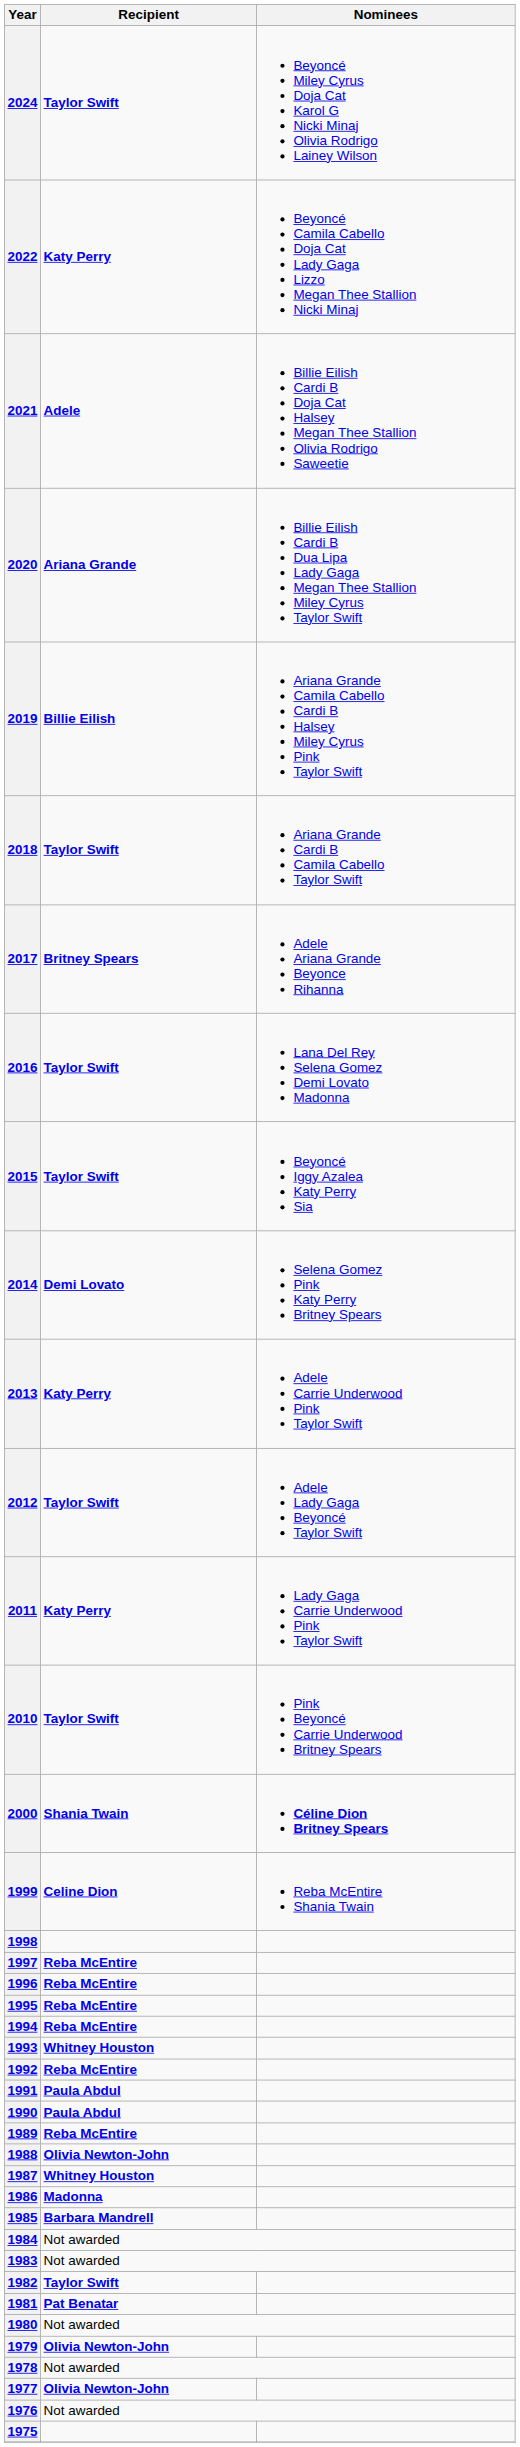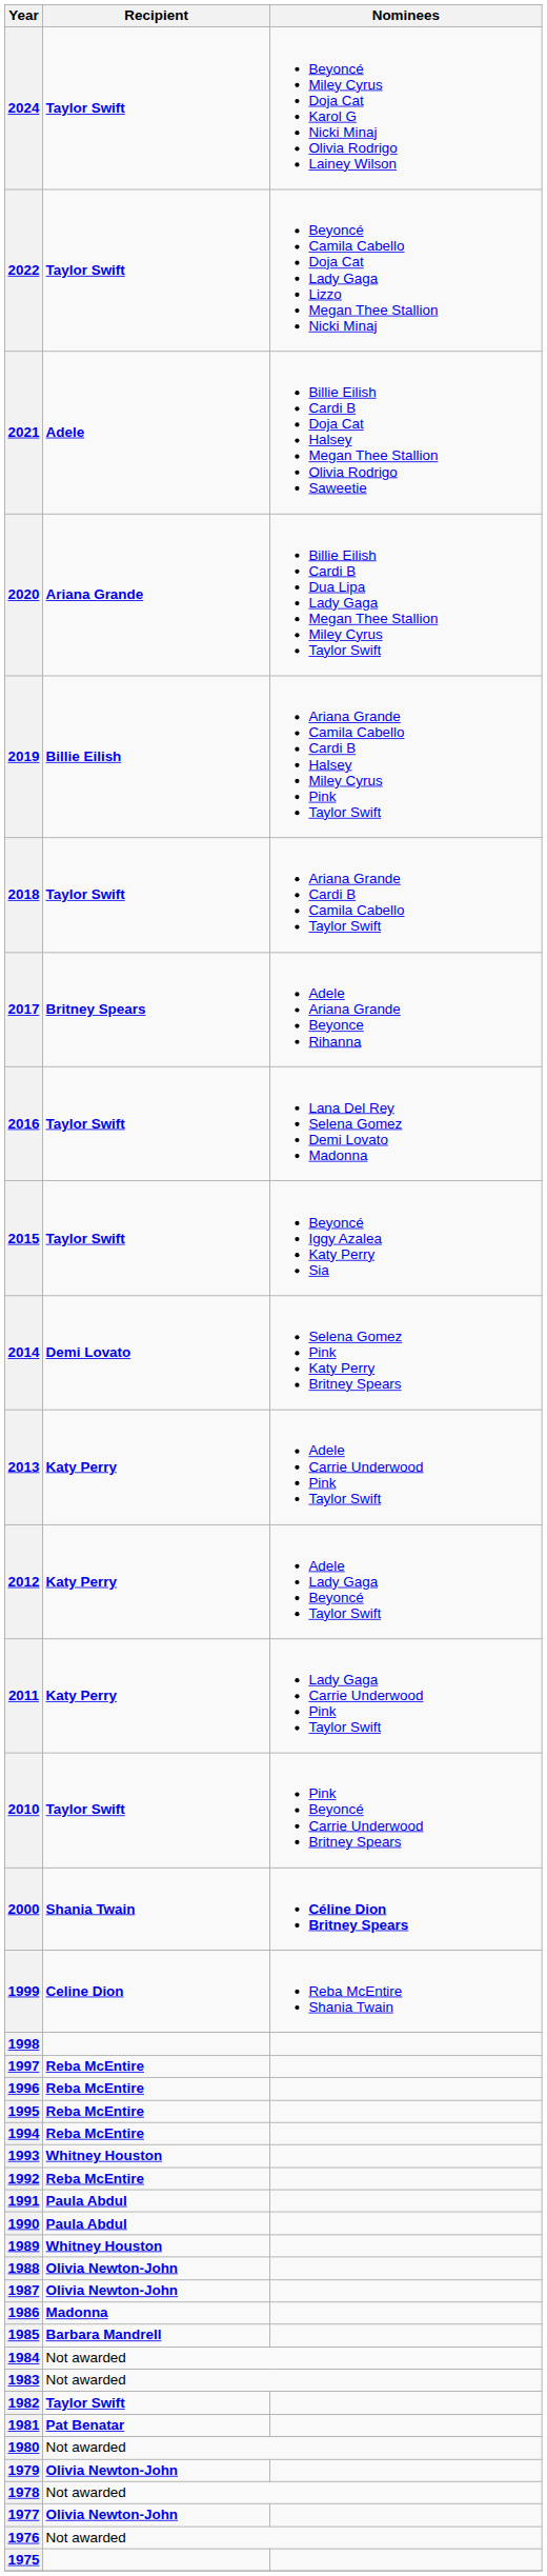 <table class="wikitable sortable">
 <tr>
 <th bgcolor="#efefef">Year</th>
 <th bgcolor="#efefef" width=250px>Recipient</th>
 <th bgcolor="#efefef" width=300px class=unsortable>Nominees</th>
 </tr>
 <tr>
 <th><a href='#'>2024</a></th>
 <td> <strong><a href='#'>Taylor Swift</a></strong></td>
 <td><br><ul><li><a href='#'>Beyoncé</a></li><li><a href='#'>Miley Cyrus</a></li><li><a href='#'>Doja Cat</a></li><li><a href='#'>Karol G</a></li><li><a href='#'>Nicki Minaj</a></li><li><a href='#'>Olivia Rodrigo</a></li><li><a href='#'>Lainey Wilson</a></li></ul></td>
 </tr>
 <tr>
 <th scope="row"><a href='#'>2022</a></th>
-<td> <strong><a href='#'>Katy Perry</a></strong></td>
+<td> <strong><a href='#'>Taylor Swift</a></strong></td>
 <td><br><ul><li><a href='#'>Beyoncé</a></li><li><a href='#'>Camila Cabello</a></li><li><a href='#'>Doja Cat</a></li><li><a href='#'>Lady Gaga</a></li><li><a href='#'>Lizzo</a></li><li><a href='#'>Megan Thee Stallion</a></li><li><a href='#'>Nicki Minaj</a></li></ul></td>
 </tr>
 <tr>
 <th scope="row"><a href='#'>2021</a></th>
 <td> <strong><a href='#'>Adele</a></strong></td>
 <td><br><ul><li><a href='#'>Billie Eilish</a></li><li><a href='#'>Cardi B</a></li><li><a href='#'>Doja Cat</a></li><li><a href='#'>Halsey</a></li><li><a href='#'>Megan Thee Stallion</a></li><li><a href='#'>Olivia Rodrigo</a></li><li><a href='#'>Saweetie</a></li></ul></td>
 </tr>
 <tr>
 <th scope="row"><a href='#'>2020</a></th>
 <td> <strong><a href='#'>Ariana Grande</a></strong></td>
 <td><br><ul><li><a href='#'>Billie Eilish</a></li><li><a href='#'>Cardi B</a></li><li><a href='#'>Dua Lipa</a></li><li><a href='#'>Lady Gaga</a></li><li><a href='#'>Megan Thee Stallion</a></li><li><a href='#'>Miley Cyrus</a></li><li><a href='#'>Taylor Swift</a></li></ul></td>
 </tr>
 <tr>
 <th scope="row"><a href='#'>2019</a></th>
 <td> <strong><a href='#'>Billie Eilish</a></strong></td>
 <td><br><ul><li><a href='#'>Ariana Grande</a></li><li><a href='#'>Camila Cabello</a></li><li><a href='#'>Cardi B</a></li><li><a href='#'>Halsey</a></li><li><a href='#'>Miley Cyrus</a></li><li><a href='#'>Pink</a></li><li><a href='#'>Taylor Swift</a></li></ul></td>
 </tr>
 <tr>
 <th scope="row"><a href='#'>2018</a></th>
 <td> <strong><a href='#'>Taylor Swift</a></strong></td>
 <td><br><ul><li><a href='#'>Ariana Grande</a></li><li><a href='#'>Cardi B</a></li><li><a href='#'>Camila Cabello</a></li><li><a href='#'>Taylor Swift</a></li></ul></td>
 </tr>
 <tr>
 <th scope="row"><a href='#'>2017</a></th>
 <td> <strong><a href='#'>Britney Spears</a></strong></td>
 <td><br><ul><li><a href='#'>Adele</a></li><li><a href='#'>Ariana Grande</a></li><li><a href='#'>Beyonce</a></li><li><a href='#'>Rihanna</a></li></ul></td>
 </tr>
 <tr>
 <th scope="row"><a href='#'>2016</a></th>
 <td> <strong><a href='#'>Taylor Swift</a></strong></td>
 <td><br><ul><li><a href='#'>Lana Del Rey</a></li><li><a href='#'>Selena Gomez</a></li><li><a href='#'>Demi Lovato</a></li><li><a href='#'>Madonna</a></li></ul></td>
 </tr>
 <tr>
 <th scope="row"><a href='#'>2015</a></th>
 <td> <strong><a href='#'>Taylor Swift</a></strong></td>
 <td><br><ul><li><a href='#'>Beyoncé</a></li><li><a href='#'>Iggy Azalea</a></li><li><a href='#'>Katy Perry</a></li><li><a href='#'>Sia</a></li></ul></td>
 </tr>
 <tr>
 <th scope="row"><a href='#'>2014</a></th>
 <td> <strong><a href='#'>Demi Lovato</a></strong></td>
 <td><br><ul><li><a href='#'>Selena Gomez</a></li><li><a href='#'>Pink</a></li><li><a href='#'>Katy Perry</a></li><li><a href='#'>Britney Spears</a></li></ul></td>
 </tr>
 <tr>
 <th scope="row"><a href='#'>2013</a></th>
 <td> <strong><a href='#'>Katy Perry</a></strong></td>
 <td><br><ul><li><a href='#'>Adele</a></li><li><a href='#'>Carrie Underwood</a></li><li><a href='#'>Pink</a></li><li><a href='#'>Taylor Swift</a></li></ul></td>
 </tr>
 <tr>
 <th scope="row"><a href='#'>2012</a></th>
-<td> <strong><a href='#'>Taylor Swift</a></strong></td>
+<td> <strong><a href='#'>Katy Perry</a></strong></td>
 <td><br><ul><li><a href='#'>Adele</a></li><li><a href='#'>Lady Gaga</a></li><li><a href='#'>Beyoncé</a></li><li><a href='#'>Taylor Swift</a></li></ul></td>
 </tr>
 <tr>
 <th scope="row"><a href='#'>2011</a></th>
 <td> <strong><a href='#'>Katy Perry</a></strong></td>
 <td><br><ul><li><a href='#'>Lady Gaga</a></li><li><a href='#'>Carrie Underwood</a></li><li><a href='#'>Pink</a></li><li><a href='#'>Taylor Swift</a></li></ul></td>
 </tr>
 <tr>
 <th scope="row"><a href='#'>2010</a></th>
 <td> <strong><a href='#'>Taylor Swift</a></strong></td>
 <td><br><ul><li><a href='#'>Pink</a></li><li><a href='#'>Beyoncé</a></li><li><a href='#'>Carrie Underwood</a></li><li><a href='#'>Britney Spears</a></li></ul></td>
 </tr>
 <tr>
 <th scope="row"><a href='#'>2000</a></th>
 <td> <strong><a href='#'>Shania Twain</a></strong></td>
 <td><strong><br><ul><li><a href='#'>Céline Dion</a></li><li><a href='#'>Britney Spears</a></li></ul></strong></td>
 </tr>
 <tr>
 <th scope="row"><a href='#'>1999</a></th>
 <td> <strong><a href='#'>Celine Dion</a></strong></td>
 <td><br><ul><li><a href='#'>Reba McEntire</a></li><li><a href='#'>Shania Twain</a></li></ul></td>
 </tr>
 <tr>
 <th scope="row"><a href='#'>1998</a></th>
 <td></td>
 <td></td>
 </tr>
 <tr>
 <th scope="row"><a href='#'>1997</a></th>
 <td> <strong><a href='#'>Reba McEntire</a></strong></td>
 <td></td>
 </tr>
 <tr>
 <th scope="row"><a href='#'>1996</a></th>
 <td> <strong><a href='#'>Reba McEntire</a></strong></td>
 <td></td>
 </tr>
 <tr>
 <th scope="row"><a href='#'>1995</a></th>
 <td> <strong><a href='#'>Reba McEntire</a></strong></td>
 <td></td>
 </tr>
 <tr>
 <th scope="row"><a href='#'>1994</a></th>
 <td> <strong><a href='#'>Reba McEntire</a></strong></td>
 <td></td>
 </tr>
 <tr>
 <th scope="row"><a href='#'>1993</a></th>
 <td> <strong><a href='#'>Whitney Houston</a></strong></td>
 <td></td>
 </tr>
 <tr>
 <th scope="row"><a href='#'>1992</a></th>
 <td> <strong><a href='#'>Reba McEntire</a></strong></td>
 <td></td>
 </tr>
 <tr>
 <th scope="row"><a href='#'>1991</a></th>
 <td> <strong><a href='#'>Paula Abdul</a></strong></td>
 <td></td>
 </tr>
 <tr>
 <th scope="row"><a href='#'>1990</a></th>
 <td> <strong><a href='#'>Paula Abdul</a></strong></td>
 <td></td>
 </tr>
 <tr>
 <th scope="row"><a href='#'>1989</a></th>
-<td> <strong><a href='#'>Reba McEntire</a></strong></td>
+<td> <strong><a href='#'>Whitney Houston</a></strong></td>
 <td></td>
 </tr>
 <tr>
 <th scope="row"><a href='#'>1988</a></th>
 <td> <strong><a href='#'>Olivia Newton-John</a></strong></td>
 <td></td>
 </tr>
 <tr>
 <th scope="row"><a href='#'>1987</a></th>
-<td> <strong><a href='#'>Whitney Houston</a></strong></td>
+<td> <strong><a href='#'>Olivia Newton-John</a></strong></td>
 <td></td>
 </tr>
 <tr>
 <th scope="row"><a href='#'>1986</a></th>
 <td> <strong><a href='#'>Madonna</a></strong></td>
 <td></td>
 </tr>
 <tr>
 <th scope="row"><a href='#'>1985</a></th>
 <td> <strong><a href='#'>Barbara Mandrell</a></strong></td>
 <td></td>
 </tr>
 <tr>
 <th scope="row"><a href='#'>1984</a></th>
 <td colspan="3">Not awarded</td>
 </tr>
 <tr>
 <th scope="row"><a href='#'>1983</a></th>
 <td colspan="3">Not awarded</td>
 </tr>
 <tr>
 <th scope="row"><a href='#'>1982</a></th>
 <td> <strong><a href='#'>Taylor Swift</a></strong></td>
 <td></td>
 </tr>
 <tr>
 <th scope="row"><a href='#'>1981</a></th>
 <td> <strong><a href='#'>Pat Benatar</a></strong></td>
 <td></td>
 </tr>
 <tr>
 <th scope="row"><a href='#'>1980</a></th>
 <td colspan="3">Not awarded</td>
 </tr>
 <tr>
 <th scope="row"><a href='#'>1979</a></th>
 <td> <strong><a href='#'>Olivia Newton-John</a></strong></td>
 <td></td>
 </tr>
 <tr>
 <th scope="row"><a href='#'>1978</a></th>
 <td colspan="3">Not awarded</td>
 </tr>
 <tr>
 <th scope="row"><a href='#'>1977</a></th>
 <td> <strong><a href='#'>Olivia Newton-John</a></strong></td>
 <td></td>
 </tr>
 <tr>
 <th scope="row"><a href='#'>1976</a></th>
 <td colspan="3">Not awarded</td>
 </tr>
 <tr>
 <th scope="row"><a href='#'>1975</a></th>
 <td></td>
 <td></td>
 </tr>
 <tr>
 </tr>
 </table>
